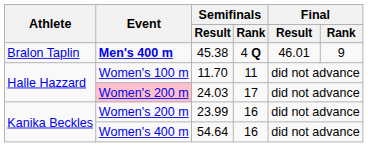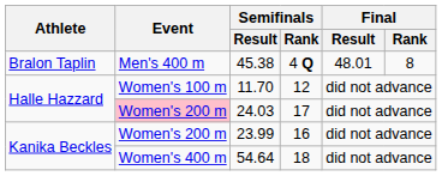 <table class=wikitable style="font-size:90%">
 <tr>
 <th rowspan="2">Athlete</th>
 <th rowspan="2">Event</th>
 <th colspan="2">Semifinals</th>
 <th colspan="2">Final</th>
 </tr>
 <tr style="font-size:95%">
 <th>Result</th>
 <th>Rank</th>
 <th>Result</th>
 <th>Rank</th>
 </tr>
 <tr align=center>
 <td align=left><a href='#'>Bralon Taplin</a></td>
-<td align=left><strong><a href='#'>Men's 400 m</a></strong></td>
+<td align=left><a href='#'>Men's 400 m</a></td>
 <td>45.38</td>
 <td>4 <strong>Q</strong></td>
-<td>46.01</td>
-<td>9</td>
+<td>48.01</td>
+<td>8</td>
 </tr>
 <tr align=center>
 <td align=left rowspan=2><a href='#'>Halle Hazzard</a></td>
 <td><a href='#'>Women's 100 m</a></td>
 <td>11.70</td>
-<td>11</td>
+<td>12</td>
 <td colspan=2>did not advance</td>
 </tr>
 <tr align=center>
 <td style="background: pink;"><a href='#'>Women's 200 m</a></td>
 <td>24.03</td>
 <td>17</td>
 <td colspan=2>did not advance</td>
 </tr>
 <tr align=center>
 <td align=left rowspan=2><a href='#'>Kanika Beckles</a></td>
 <td><a href='#'>Women's 200 m</a></td>
 <td>23.99</td>
 <td>16</td>
 <td colspan=2>did not advance</td>
 </tr>
 <tr align=center>
 <td><a href='#'>Women's 400 m</a></td>
 <td>54.64</td>
-<td>16</td>
+<td>18</td>
 <td colspan=2>did not advance</td>
 </tr>
 </table>
